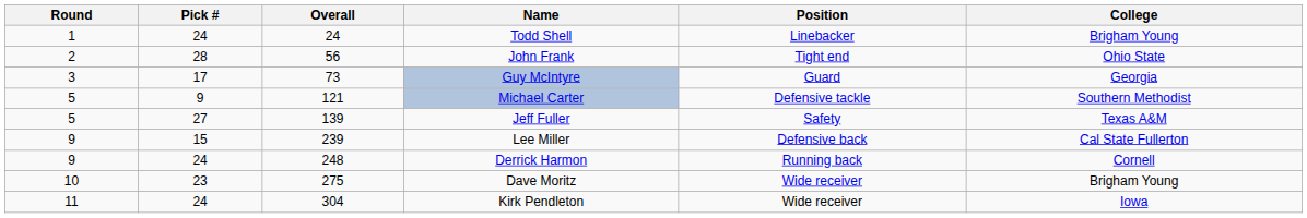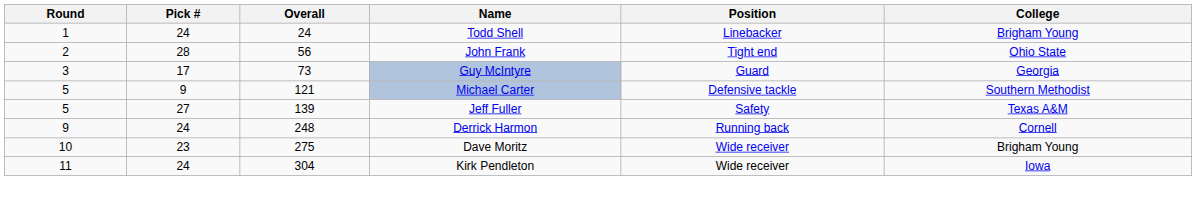 <table class="wikitable sortable sortable" style="width: 100%; text-align:center">
 <tr>
 <th>Round</th>
 <th>Pick #</th>
 <th>Overall</th>
 <th>Name</th>
 <th>Position</th>
 <th>College</th>
 </tr>
 <tr>
 <td>1</td>
 <td>24</td>
 <td>24</td>
 <td><a href='#'>Todd Shell</a></td>
 <td><a href='#'>Linebacker</a></td>
 <td><a href='#'>Brigham Young</a></td>
 </tr>
 <tr>
 <td>2</td>
 <td>28</td>
 <td>56</td>
 <td><a href='#'>John Frank</a></td>
 <td><a href='#'>Tight end</a></td>
 <td><a href='#'>Ohio State</a></td>
 </tr>
 <tr>
 <td>3</td>
 <td>17</td>
 <td>73</td>
 <td bgcolor=lightsteelblue><a href='#'>Guy McIntyre</a></td>
 <td><a href='#'>Guard</a></td>
 <td><a href='#'>Georgia</a></td>
 </tr>
 <tr>
 <td>5</td>
 <td>9</td>
 <td>121</td>
 <td bgcolor=lightsteelblue><a href='#'>Michael Carter</a></td>
 <td><a href='#'>Defensive tackle</a></td>
 <td><a href='#'>Southern Methodist</a></td>
 </tr>
 <tr>
 <td>5</td>
 <td>27</td>
 <td>139</td>
 <td><a href='#'>Jeff Fuller</a></td>
 <td><a href='#'>Safety</a></td>
 <td><a href='#'>Texas A&M</a></td>
 </tr>
 <tr>
 <td>9</td>
-<td>15</td>
-<td>239</td>
-<td>Lee Miller</td>
-<td><a href='#'>Defensive back</a></td>
-<td><a href='#'>Cal State Fullerton</a></td>
-</tr>
-<tr>
-<td>9</td>
 <td>24</td>
 <td>248</td>
 <td><a href='#'>Derrick Harmon</a></td>
 <td><a href='#'>Running back</a></td>
 <td><a href='#'>Cornell</a></td>
 </tr>
 <tr>
 <td>10</td>
 <td>23</td>
 <td>275</td>
 <td>Dave Moritz</td>
 <td><a href='#'>Wide receiver</a></td>
 <td>Brigham Young</td>
 </tr>
 <tr>
 <td>11</td>
 <td>24</td>
 <td>304</td>
 <td>Kirk Pendleton</td>
 <td>Wide receiver</td>
 <td><a href='#'>Iowa</a></td>
 </tr>
 </table>
